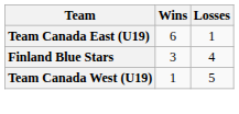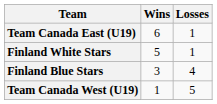 <table class="wikitable" style="text-align:center">
 <tr>
 <th>Team</th>
 <th>Wins</th>
 <th>Losses</th>
 </tr>
 <tr>
 <th style="text-align:left">Team Canada East (U19)</th>
 <td>6</td>
+<td>1</td>
+</tr>
+<tr>
+<th style="text-align:left">Finland White Stars</th>
+<td>5</td>
 <td>1</td>
 </tr>
 <tr>
 <th style="text-align:left">Finland Blue Stars</th>
 <td>3</td>
 <td>4</td>
 </tr>
 <tr>
 <th style="text-align:left">Team Canada West (U19)</th>
 <td>1</td>
 <td>5</td>
 </tr>
 </table>
